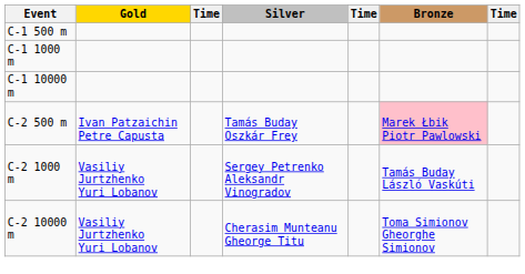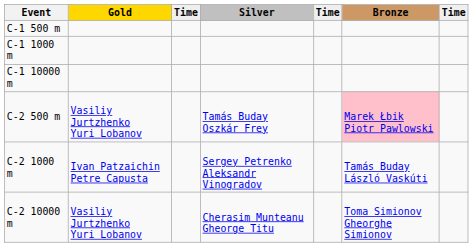 <table class="wikitable">
 <tr>
 <th>Event</th>
 <td align=center bgcolor="gold"><strong>Gold</strong></td>
 <td align=center bgcolor="EFEFEF"><strong>Time</strong></td>
 <td align=center bgcolor="silver"><strong>Silver</strong></td>
 <td align=center bgcolor="EFEFEF"><strong>Time</strong></td>
 <td align=center bgcolor="CC9966"><strong>Bronze</strong></td>
 <td align=center bgcolor="EFEFEF"><strong>Time</strong></td>
 </tr>
 <tr>
 <td>C-1 500 m</td>
 <td></td>
 <td></td>
 <td></td>
 <td></td>
 <td></td>
 <td></td>
 </tr>
 <tr>
 <td>C-1 1000 m</td>
 <td></td>
 <td></td>
 <td></td>
 <td></td>
 <td></td>
 <td></td>
 </tr>
 <tr>
 <td>C-1 10000 m</td>
 <td></td>
 <td></td>
 <td></td>
 <td></td>
 <td></td>
 <td></td>
 </tr>
 <tr>
 <td>C-2 500 m</td>
-<td><br><a href='#'>Ivan Patzaichin</a><br><a href='#'>Petre Capusta</a></td>
+<td><br><a href='#'>Vasiliy Jurtzhenko</a><br><a href='#'>Yuri Lobanov</a></td>
 <td></td>
 <td><br><a href='#'>Tamás Buday</a><br><a href='#'>Oszkár Frey</a></td>
 <td></td>
 <td style="background: pink;"><br><a href='#'>Marek Łbik</a><br><a href='#'>Piotr Pawlowski</a></td>
 <td></td>
 </tr>
 <tr>
 <td>C-2 1000 m</td>
-<td><br><a href='#'>Vasiliy Jurtzhenko</a><br><a href='#'>Yuri Lobanov</a></td>
+<td><br><a href='#'>Ivan Patzaichin</a><br><a href='#'>Petre Capusta</a></td>
 <td></td>
 <td><br><a href='#'>Sergey Petrenko</a><br><a href='#'>Aleksandr Vinogradov</a></td>
 <td></td>
 <td><br><a href='#'>Tamás Buday</a><br><a href='#'>László Vaskúti</a></td>
 <td></td>
 </tr>
 <tr>
 <td>C-2 10000 m</td>
 <td><br><a href='#'>Vasiliy Jurtzhenko</a><br><a href='#'>Yuri Lobanov</a></td>
 <td></td>
 <td><br><a href='#'>Cherasim Munteanu</a><br><a href='#'>Gheorge Titu</a></td>
 <td></td>
 <td><br><a href='#'>Toma Simionov</a><br><a href='#'>Gheorghe Simionov</a></td>
 <td></td>
 </tr>
 </table>
